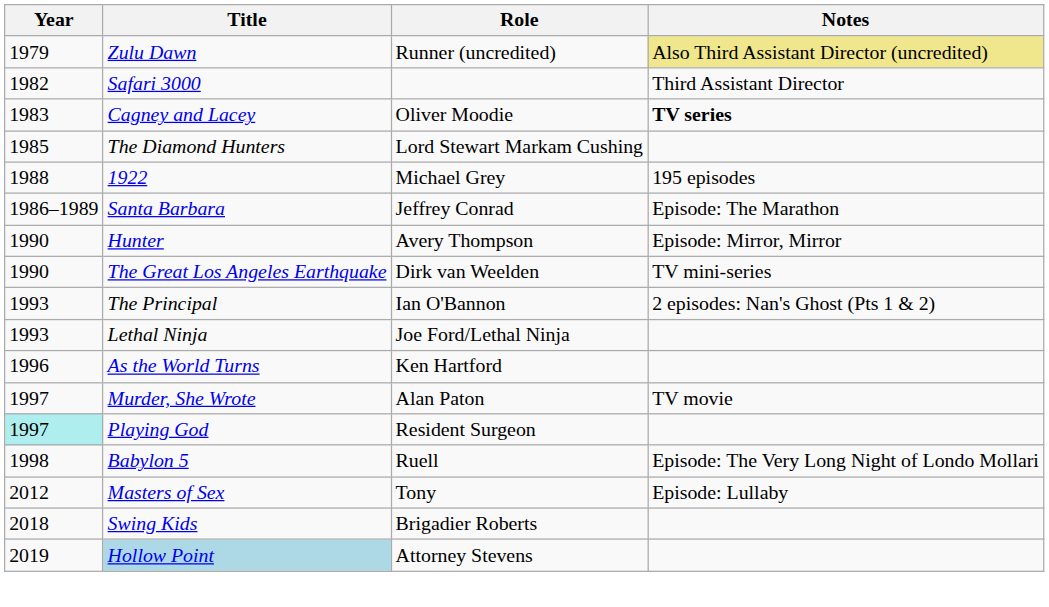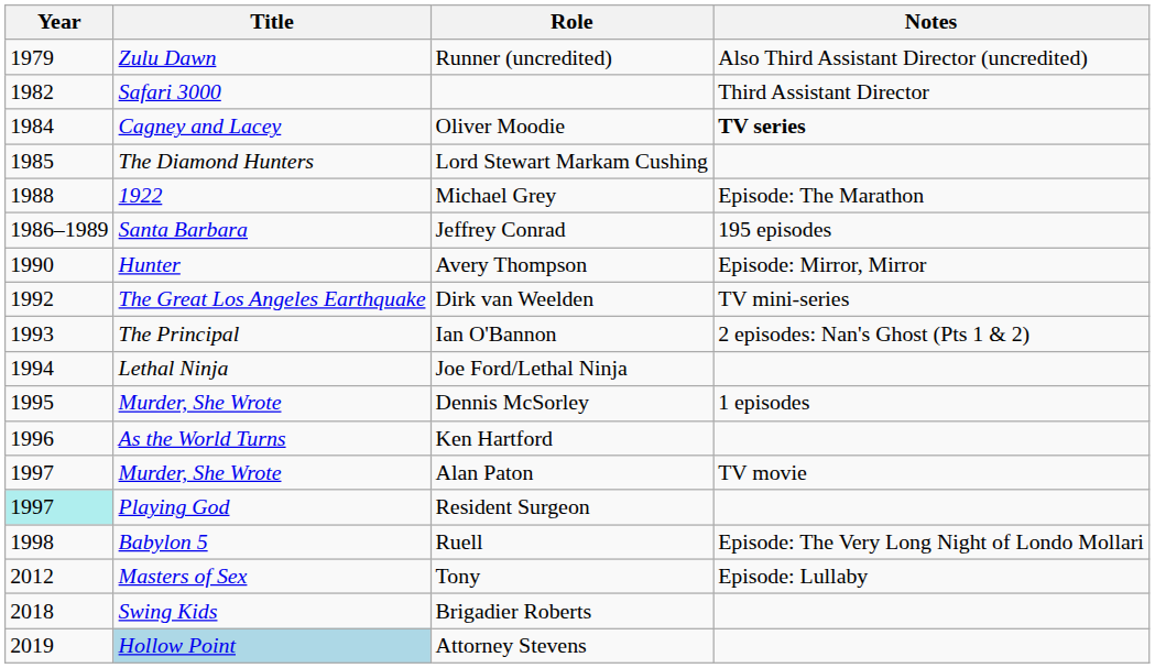 <table class="wikitable sortable">
 <tr>
 <th>Year</th>
 <th>Title</th>
 <th>Role</th>
 <th class="unsortable">Notes</th>
 </tr>
 <tr>
 <td>1979</td>
 <td><em><a href='#'>Zulu Dawn</a></em></td>
 <td>Runner (uncredited)</td>
-<td style="background: khaki;">Also Third Assistant Director (uncredited)</td>
+<td>Also Third Assistant Director (uncredited)</td>
 </tr>
 <tr>
 <td>1982</td>
 <td><em><a href='#'>Safari 3000</a></em></td>
 <td></td>
 <td>Third Assistant Director</td>
 </tr>
 <tr>
-<td>1983</td>
+<td>1984</td>
 <td><em><a href='#'>Cagney and Lacey</a></em></td>
 <td>Oliver Moodie</td>
 <td><strong>TV series</strong></td>
 </tr>
 <tr>
 <td>1985</td>
 <td><em>The Diamond Hunters</em></td>
 <td>Lord Stewart Markam Cushing</td>
 <td></td>
 </tr>
 <tr>
 <td>1988</td>
 <td><em><a href='#'>1922</a></em></td>
 <td>Michael Grey</td>
-<td>195 episodes</td>
+<td>Episode: The Marathon</td>
 </tr>
 <tr>
 <td>1986–1989</td>
 <td><em><a href='#'>Santa Barbara</a></em></td>
 <td>Jeffrey Conrad</td>
-<td>Episode: The Marathon</td>
+<td>195 episodes</td>
 </tr>
 <tr>
 <td>1990</td>
 <td><em><a href='#'>Hunter</a></em></td>
 <td>Avery Thompson</td>
 <td>Episode: Mirror, Mirror</td>
 </tr>
 <tr>
-<td>1990</td>
+<td>1992</td>
 <td><em><a href='#'>The Great Los Angeles Earthquake</a></em></td>
 <td>Dirk van Weelden</td>
 <td>TV mini-series</td>
 </tr>
 <tr>
 <td>1993</td>
 <td><em>The Principal</em></td>
 <td>Ian O'Bannon</td>
 <td>2 episodes: Nan's Ghost (Pts 1 & 2)</td>
 </tr>
 <tr>
-<td>1993</td>
+<td>1994</td>
 <td><em>Lethal Ninja</em></td>
 <td>Joe Ford/Lethal Ninja</td>
 <td></td>
+</tr>
+<tr>
+<td>1995</td>
+<td><em><a href='#'>Murder, She Wrote</a></em></td>
+<td>Dennis McSorley</td>
+<td>1 episodes</td>
 </tr>
 <tr>
 <td>1996</td>
 <td><em><a href='#'>As the World Turns</a></em></td>
 <td>Ken Hartford</td>
 <td></td>
 </tr>
 <tr>
 <td>1997</td>
 <td><em><a href='#'>Murder, She Wrote</a></em></td>
 <td>Alan Paton</td>
 <td>TV movie</td>
 </tr>
 <tr>
 <td style="background: paleturquoise;">1997</td>
 <td><em><a href='#'>Playing God</a></em></td>
 <td>Resident Surgeon</td>
 <td></td>
 </tr>
 <tr>
 <td>1998</td>
 <td><em><a href='#'>Babylon 5</a></em></td>
 <td>Ruell</td>
 <td>Episode: The Very Long Night of Londo Mollari</td>
 </tr>
 <tr>
 <td>2012</td>
 <td><em><a href='#'>Masters of Sex</a></em></td>
 <td>Tony</td>
 <td>Episode: Lullaby</td>
 </tr>
 <tr>
 <td>2018</td>
 <td><em><a href='#'>Swing Kids</a></em></td>
 <td>Brigadier Roberts</td>
 <td></td>
 </tr>
 <tr>
 <td>2019</td>
 <td style="background: lightblue;"><em><a href='#'>Hollow Point</a></em></td>
 <td>Attorney Stevens</td>
 <td></td>
 </tr>
 </table>
